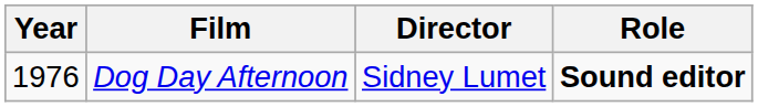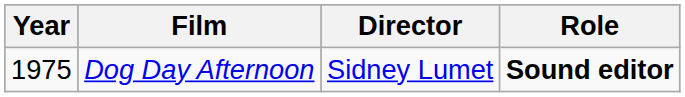 <table class="wikitable">
 <tr>
 <th>Year</th>
 <th>Film</th>
 <th>Director</th>
 <th>Role</th>
 </tr>
 <tr>
-<td>1976</td>
+<td>1975</td>
 <td><em><a href='#'>Dog Day Afternoon</a></em></td>
 <td><a href='#'>Sidney Lumet</a></td>
 <td><strong>Sound editor</strong></td>
 </tr>
 </table>
